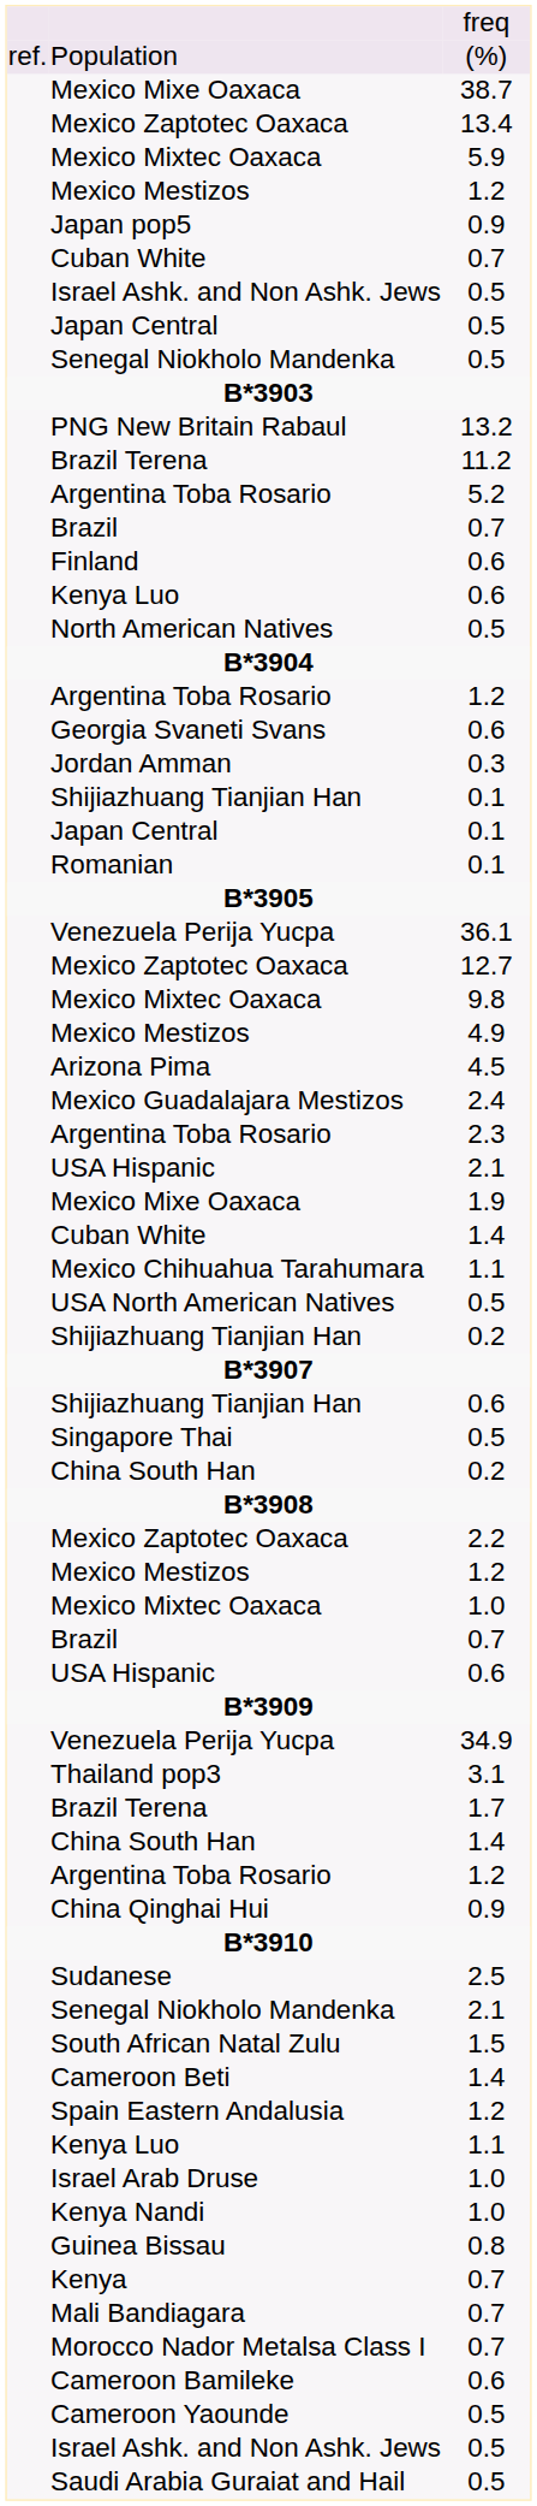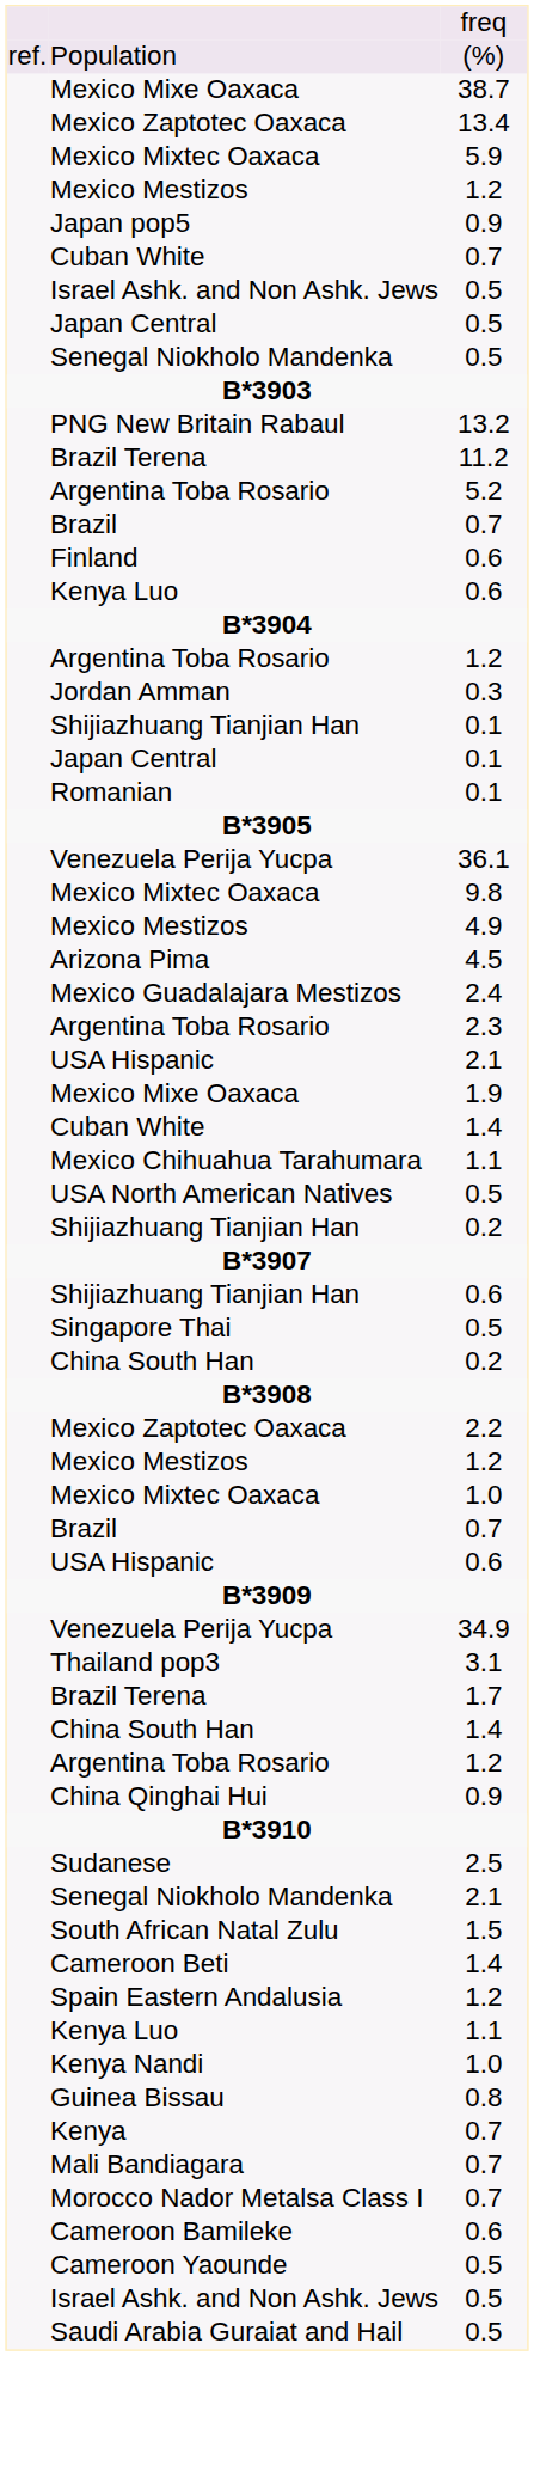 <table border="0" cellspacing="0" cellpadding="1" align="right" style="text-align:center; margin-left: 2em;  border:1px #ffeebb solid; background:#f8f6f8; ">
 <tr style="background:#efe5ef">
 <td></td>
 <td></td>
 <td>freq</td>
 </tr>
 <tr style="background:#eee5ef">
 <td>ref.</td>
 <td align="left">Population</td>
 <td style="width:50px">(%)</td>
 </tr>
 <tr>
 <td></td>
 <td align="left">Mexico Mixe Oaxaca</td>
 <td>38.7</td>
 </tr>
 <tr>
 <td></td>
 <td align="left">Mexico Zaptotec Oaxaca</td>
 <td>13.4</td>
 </tr>
 <tr>
 <td></td>
 <td align="left">Mexico Mixtec Oaxaca</td>
 <td>5.9</td>
 </tr>
 <tr>
 <td></td>
 <td align="left">Mexico Mestizos</td>
 <td>1.2</td>
 </tr>
 <tr>
 <td></td>
 <td align="left">Japan pop5</td>
 <td>0.9</td>
 </tr>
 <tr>
 <td></td>
 <td align="left">Cuban White</td>
 <td>0.7</td>
 </tr>
 <tr>
 <td></td>
 <td align="left">Israel Ashk. and Non Ashk. Jews</td>
 <td>0.5</td>
 </tr>
 <tr>
 <td></td>
 <td align="left">Japan Central</td>
 <td>0.5</td>
 </tr>
 <tr>
 <td></td>
 <td align="left">Senegal Niokholo Mandenka</td>
 <td>0.5</td>
 </tr>
 <tr>
 <th colspan=3 align="center" style="background:#f8f8f8">B*3903</th>
 </tr>
 <tr>
 <td></td>
 <td align="left">PNG New Britain Rabaul</td>
 <td>13.2</td>
 </tr>
 <tr>
 <td></td>
 <td align="left">Brazil Terena</td>
 <td>11.2</td>
 </tr>
 <tr>
 <td></td>
 <td align="left">Argentina Toba Rosario</td>
 <td>5.2</td>
 </tr>
 <tr>
 <td></td>
 <td align="left">Brazil</td>
 <td>0.7</td>
 </tr>
 <tr>
 <td></td>
 <td align="left">Finland</td>
 <td>0.6</td>
 </tr>
 <tr>
 <td></td>
 <td align="left">Kenya Luo</td>
 <td>0.6</td>
 </tr>
 <tr>
-<td></td>
-<td align="left">North American Natives</td>
-<td>0.5</td>
-</tr>
-<tr>
 <th colspan=3 align="center" style="background:#f8f8f8">B*3904</th>
 </tr>
 <tr>
 <td></td>
 <td align="left">Argentina Toba Rosario</td>
 <td>1.2</td>
-</tr>
-<tr>
-<td></td>
-<td align="left">Georgia Svaneti Svans</td>
-<td>0.6</td>
 </tr>
 <tr>
 <td></td>
 <td align="left">Jordan Amman</td>
 <td>0.3</td>
 </tr>
 <tr>
 <td></td>
 <td align="left">Shijiazhuang Tianjian Han</td>
 <td>0.1</td>
 </tr>
 <tr>
 <td></td>
 <td align="left">Japan Central</td>
 <td>0.1</td>
 </tr>
 <tr>
 <td></td>
 <td align="left">Romanian</td>
 <td>0.1</td>
 </tr>
 <tr>
 <th colspan=3 align="center" style="background:#f8f8f8">B*3905</th>
 </tr>
 <tr>
 <td></td>
 <td align="left">Venezuela Perija Yucpa</td>
 <td>36.1</td>
-</tr>
-<tr>
-<td></td>
-<td align="left">Mexico Zaptotec Oaxaca</td>
-<td>12.7</td>
 </tr>
 <tr>
 <td></td>
 <td align="left">Mexico Mixtec Oaxaca</td>
 <td>9.8</td>
 </tr>
 <tr>
 <td></td>
 <td align="left">Mexico Mestizos</td>
 <td>4.9</td>
 </tr>
 <tr>
 <td></td>
 <td align="left">Arizona Pima</td>
 <td>4.5</td>
 </tr>
 <tr>
 <td></td>
 <td align="left">Mexico Guadalajara Mestizos</td>
 <td>2.4</td>
 </tr>
 <tr>
 <td></td>
 <td align="left">Argentina Toba Rosario</td>
 <td>2.3</td>
 </tr>
 <tr>
 <td></td>
 <td align="left">USA Hispanic</td>
 <td>2.1</td>
 </tr>
 <tr>
 <td></td>
 <td align="left">Mexico Mixe Oaxaca</td>
 <td>1.9</td>
 </tr>
 <tr>
 <td></td>
 <td align="left">Cuban White</td>
 <td>1.4</td>
 </tr>
 <tr>
 <td></td>
 <td align="left">Mexico Chihuahua Tarahumara</td>
 <td>1.1</td>
 </tr>
 <tr>
 <td></td>
 <td align="left">USA North American Natives</td>
 <td>0.5</td>
 </tr>
 <tr>
 <td></td>
 <td align="left">Shijiazhuang Tianjian Han</td>
 <td>0.2</td>
 </tr>
 <tr>
 <th colspan=3 align="center" style="background:#f8f8f8">B*3907</th>
 </tr>
 <tr>
 <td></td>
 <td align="left">Shijiazhuang Tianjian Han</td>
 <td>0.6</td>
 </tr>
 <tr>
 <td></td>
 <td align="left">Singapore Thai</td>
 <td>0.5</td>
 </tr>
 <tr>
 <td></td>
 <td align="left">China South Han</td>
 <td>0.2</td>
 </tr>
 <tr>
 <th colspan=3 align="center" style="background:#f8f8f8">B*3908</th>
 </tr>
 <tr>
 <td></td>
 <td align="left">Mexico Zaptotec Oaxaca</td>
 <td>2.2</td>
 </tr>
 <tr>
 <td></td>
 <td align="left">Mexico Mestizos</td>
 <td>1.2</td>
 </tr>
 <tr>
 <td></td>
 <td align="left">Mexico Mixtec Oaxaca</td>
 <td>1.0</td>
 </tr>
 <tr>
 <td></td>
 <td align="left">Brazil</td>
 <td>0.7</td>
 </tr>
 <tr>
 <td></td>
 <td align="left">USA Hispanic</td>
 <td>0.6</td>
 </tr>
 <tr>
 <th colspan=3 align="center" style="background:#f8f8f8">B*3909</th>
 </tr>
 <tr>
 <td></td>
 <td align="left">Venezuela Perija Yucpa</td>
 <td>34.9</td>
 </tr>
 <tr>
 <td></td>
 <td align="left">Thailand pop3</td>
 <td>3.1</td>
 </tr>
 <tr>
 <td></td>
 <td align="left">Brazil Terena</td>
 <td>1.7</td>
 </tr>
 <tr>
 <td></td>
 <td align="left">China South Han</td>
 <td>1.4</td>
 </tr>
 <tr>
 <td></td>
 <td align="left">Argentina Toba Rosario</td>
 <td>1.2</td>
 </tr>
 <tr>
 <td></td>
 <td align="left">China Qinghai Hui</td>
 <td>0.9</td>
 </tr>
 <tr>
 <th colspan=3 align="center" style="background:#f8f8f8">B*3910</th>
 </tr>
 <tr>
 <td></td>
 <td align="left">Sudanese</td>
 <td>2.5</td>
 </tr>
 <tr>
 <td></td>
 <td align="left">Senegal Niokholo Mandenka</td>
 <td>2.1</td>
 </tr>
 <tr>
 <td></td>
 <td align="left">South African Natal Zulu</td>
 <td>1.5</td>
 </tr>
 <tr>
 <td></td>
 <td align="left">Cameroon Beti</td>
 <td>1.4</td>
 </tr>
 <tr>
 <td></td>
 <td align="left">Spain Eastern Andalusia</td>
 <td>1.2</td>
 </tr>
 <tr>
 <td></td>
 <td align="left">Kenya Luo</td>
 <td>1.1</td>
 </tr>
 <tr>
 <td></td>
-<td align="left">Israel Arab Druse</td>
-<td>1.0</td>
-</tr>
-<tr>
-<td></td>
 <td align="left">Kenya Nandi</td>
 <td>1.0</td>
 </tr>
 <tr>
 <td></td>
 <td align="left">Guinea Bissau</td>
 <td>0.8</td>
 </tr>
 <tr>
 <td></td>
 <td align="left">Kenya</td>
 <td>0.7</td>
 </tr>
 <tr>
 <td></td>
 <td align="left">Mali Bandiagara</td>
 <td>0.7</td>
 </tr>
 <tr>
 <td></td>
 <td align="left">Morocco Nador Metalsa Class I</td>
 <td>0.7</td>
 </tr>
 <tr>
 <td></td>
 <td align="left">Cameroon Bamileke</td>
 <td>0.6</td>
 </tr>
 <tr>
 <td></td>
 <td align="left">Cameroon Yaounde</td>
 <td>0.5</td>
 </tr>
 <tr>
 <td></td>
 <td align="left">Israel Ashk. and Non Ashk. Jews</td>
 <td>0.5</td>
 </tr>
 <tr>
 <td></td>
 <td align="left">Saudi Arabia Guraiat and Hail</td>
 <td>0.5</td>
 </tr>
 </table>
